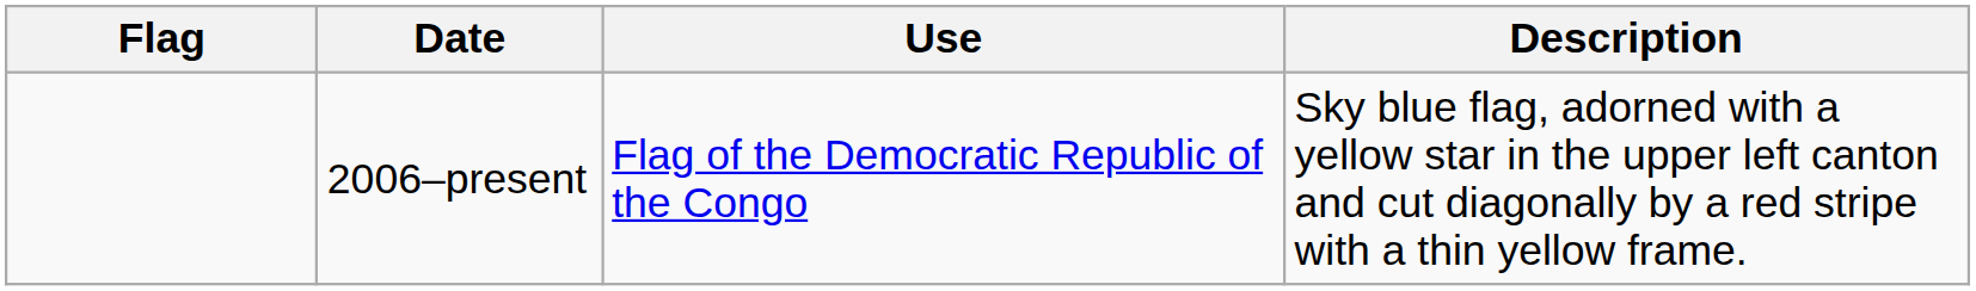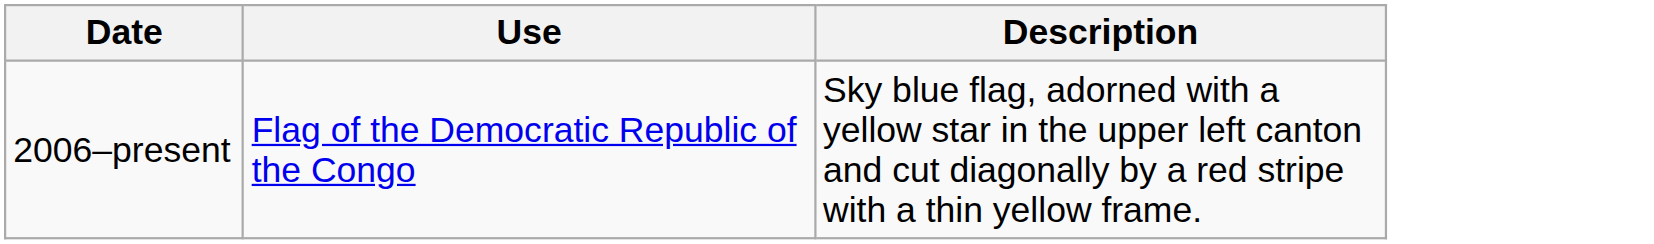 <table class="wikitable">
 <tr>
-<th style="width:110px;">Flag</th>
 <th style="width:100px;">Date</th>
 <th style="width:250px;">Use</th>
 <th style="width:250px;">Description</th>
 </tr>
 <tr>
-<td></td>
 <td>2006–present</td>
 <td><a href='#'>Flag of the Democratic Republic of the Congo</a></td>
 <td>Sky blue flag, adorned with a yellow star in the upper left canton and cut diagonally by a red stripe with a thin yellow frame.</td>
 </tr>
 </table>
